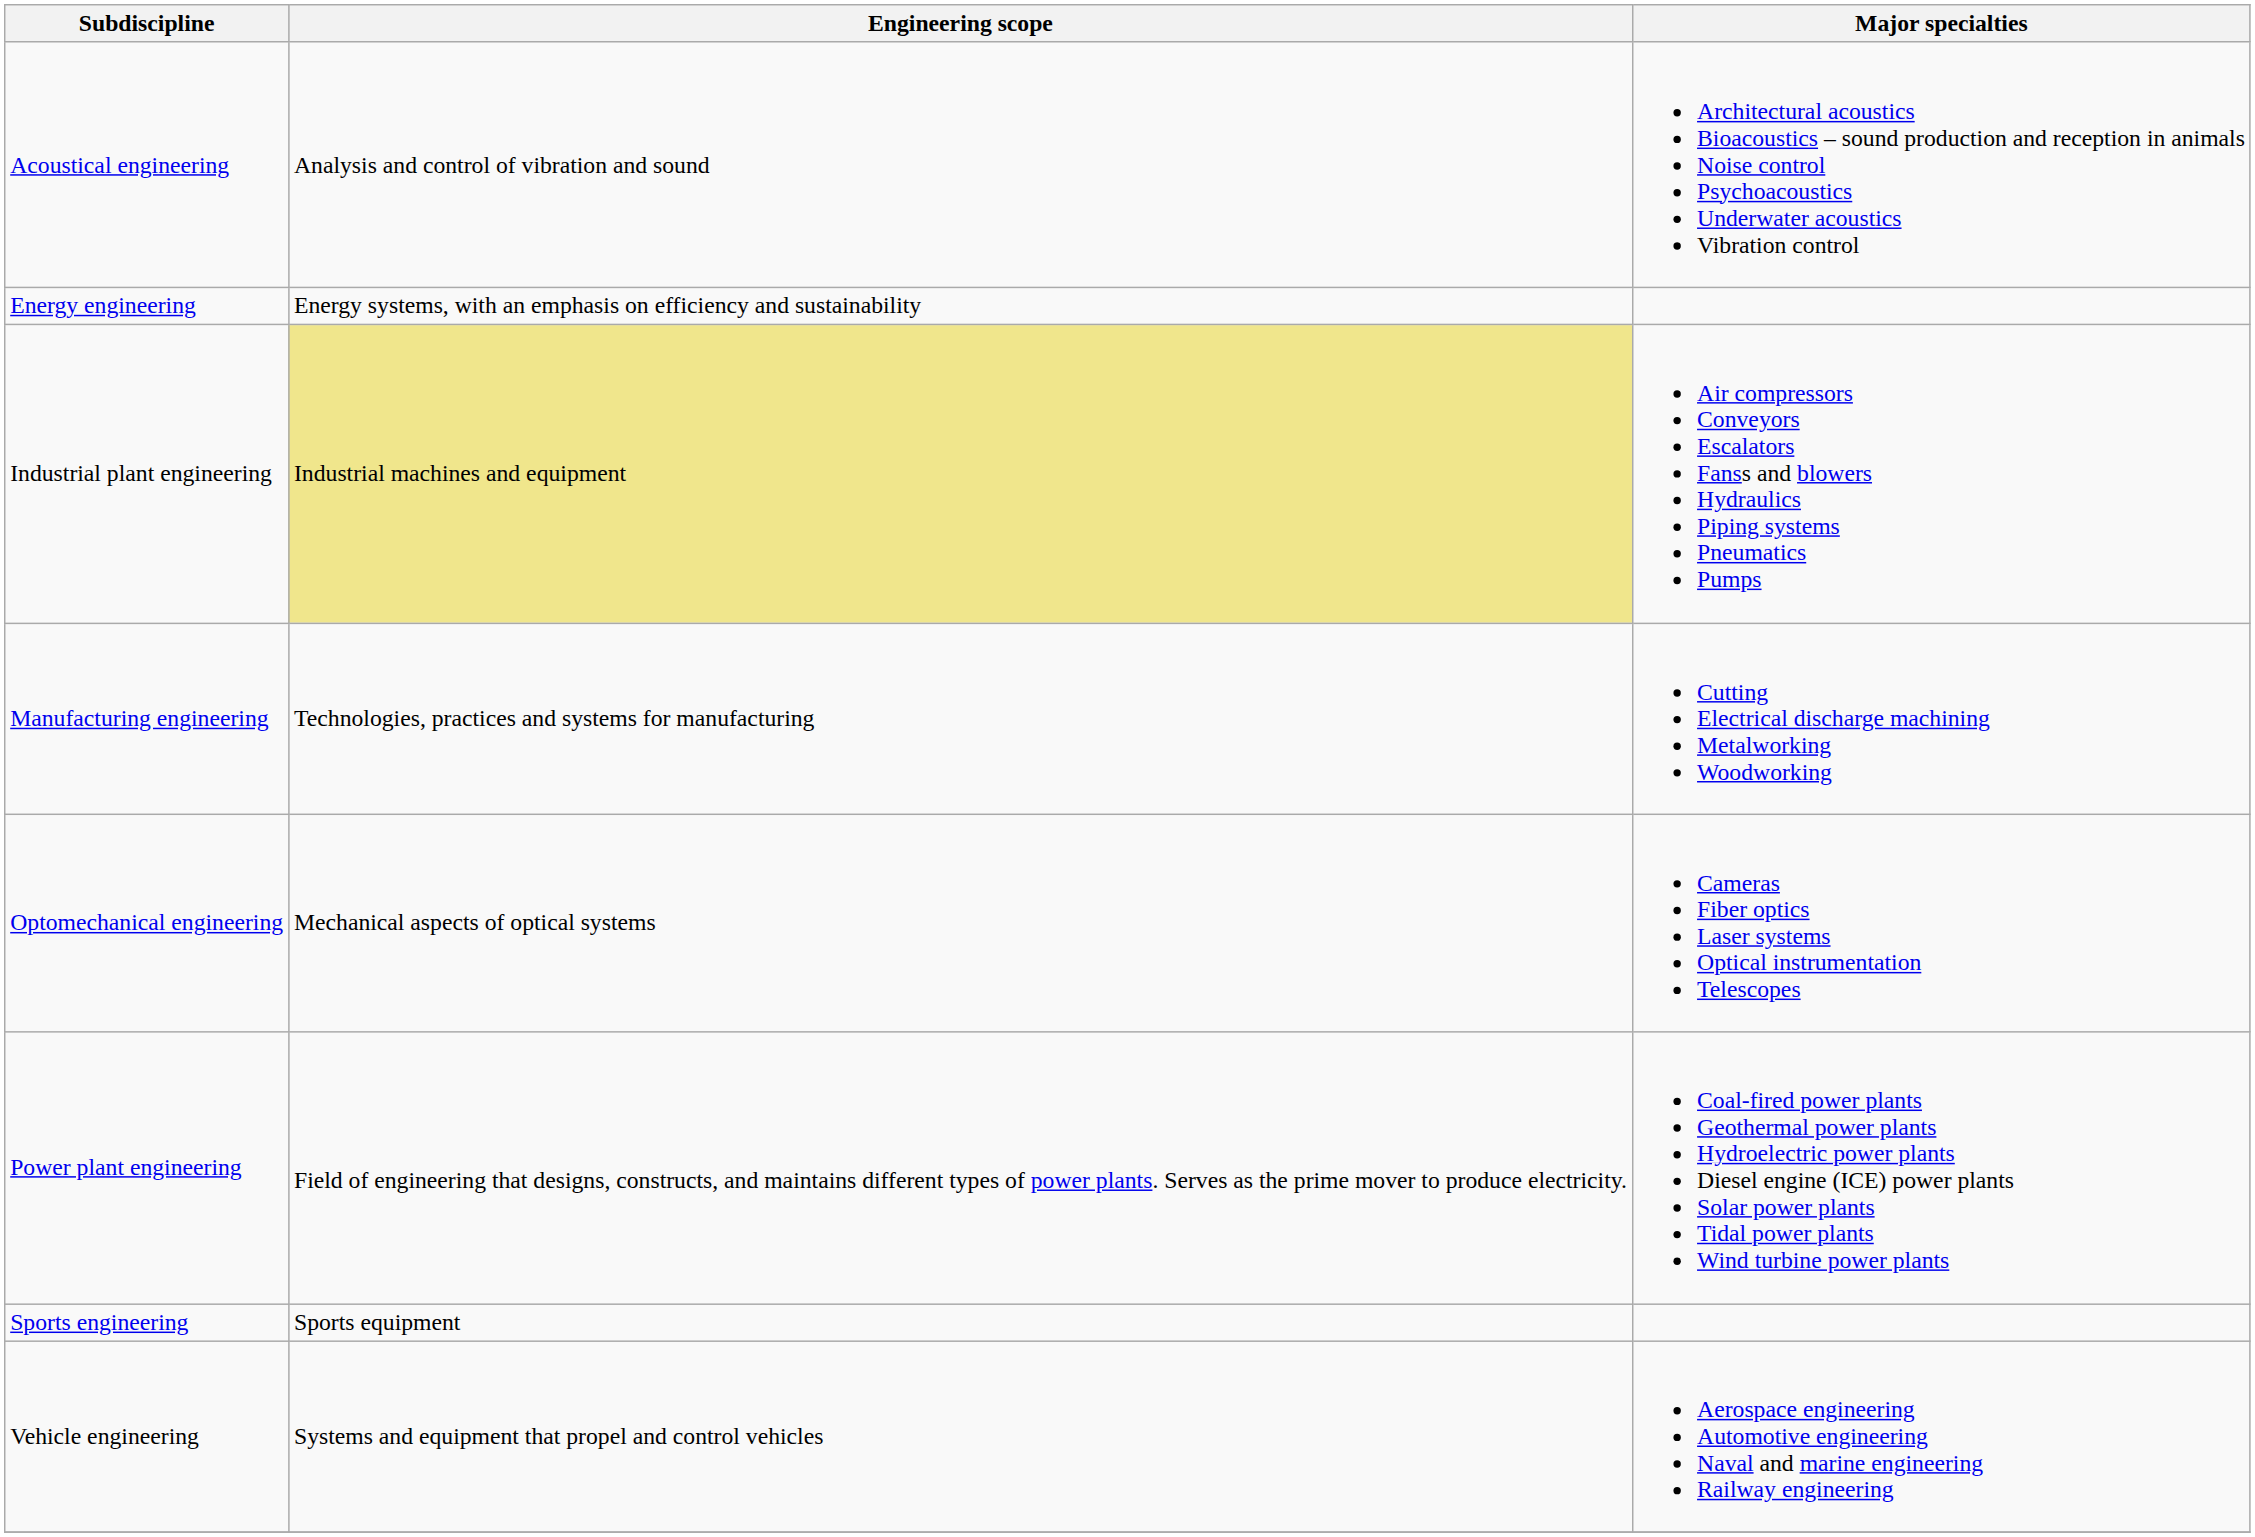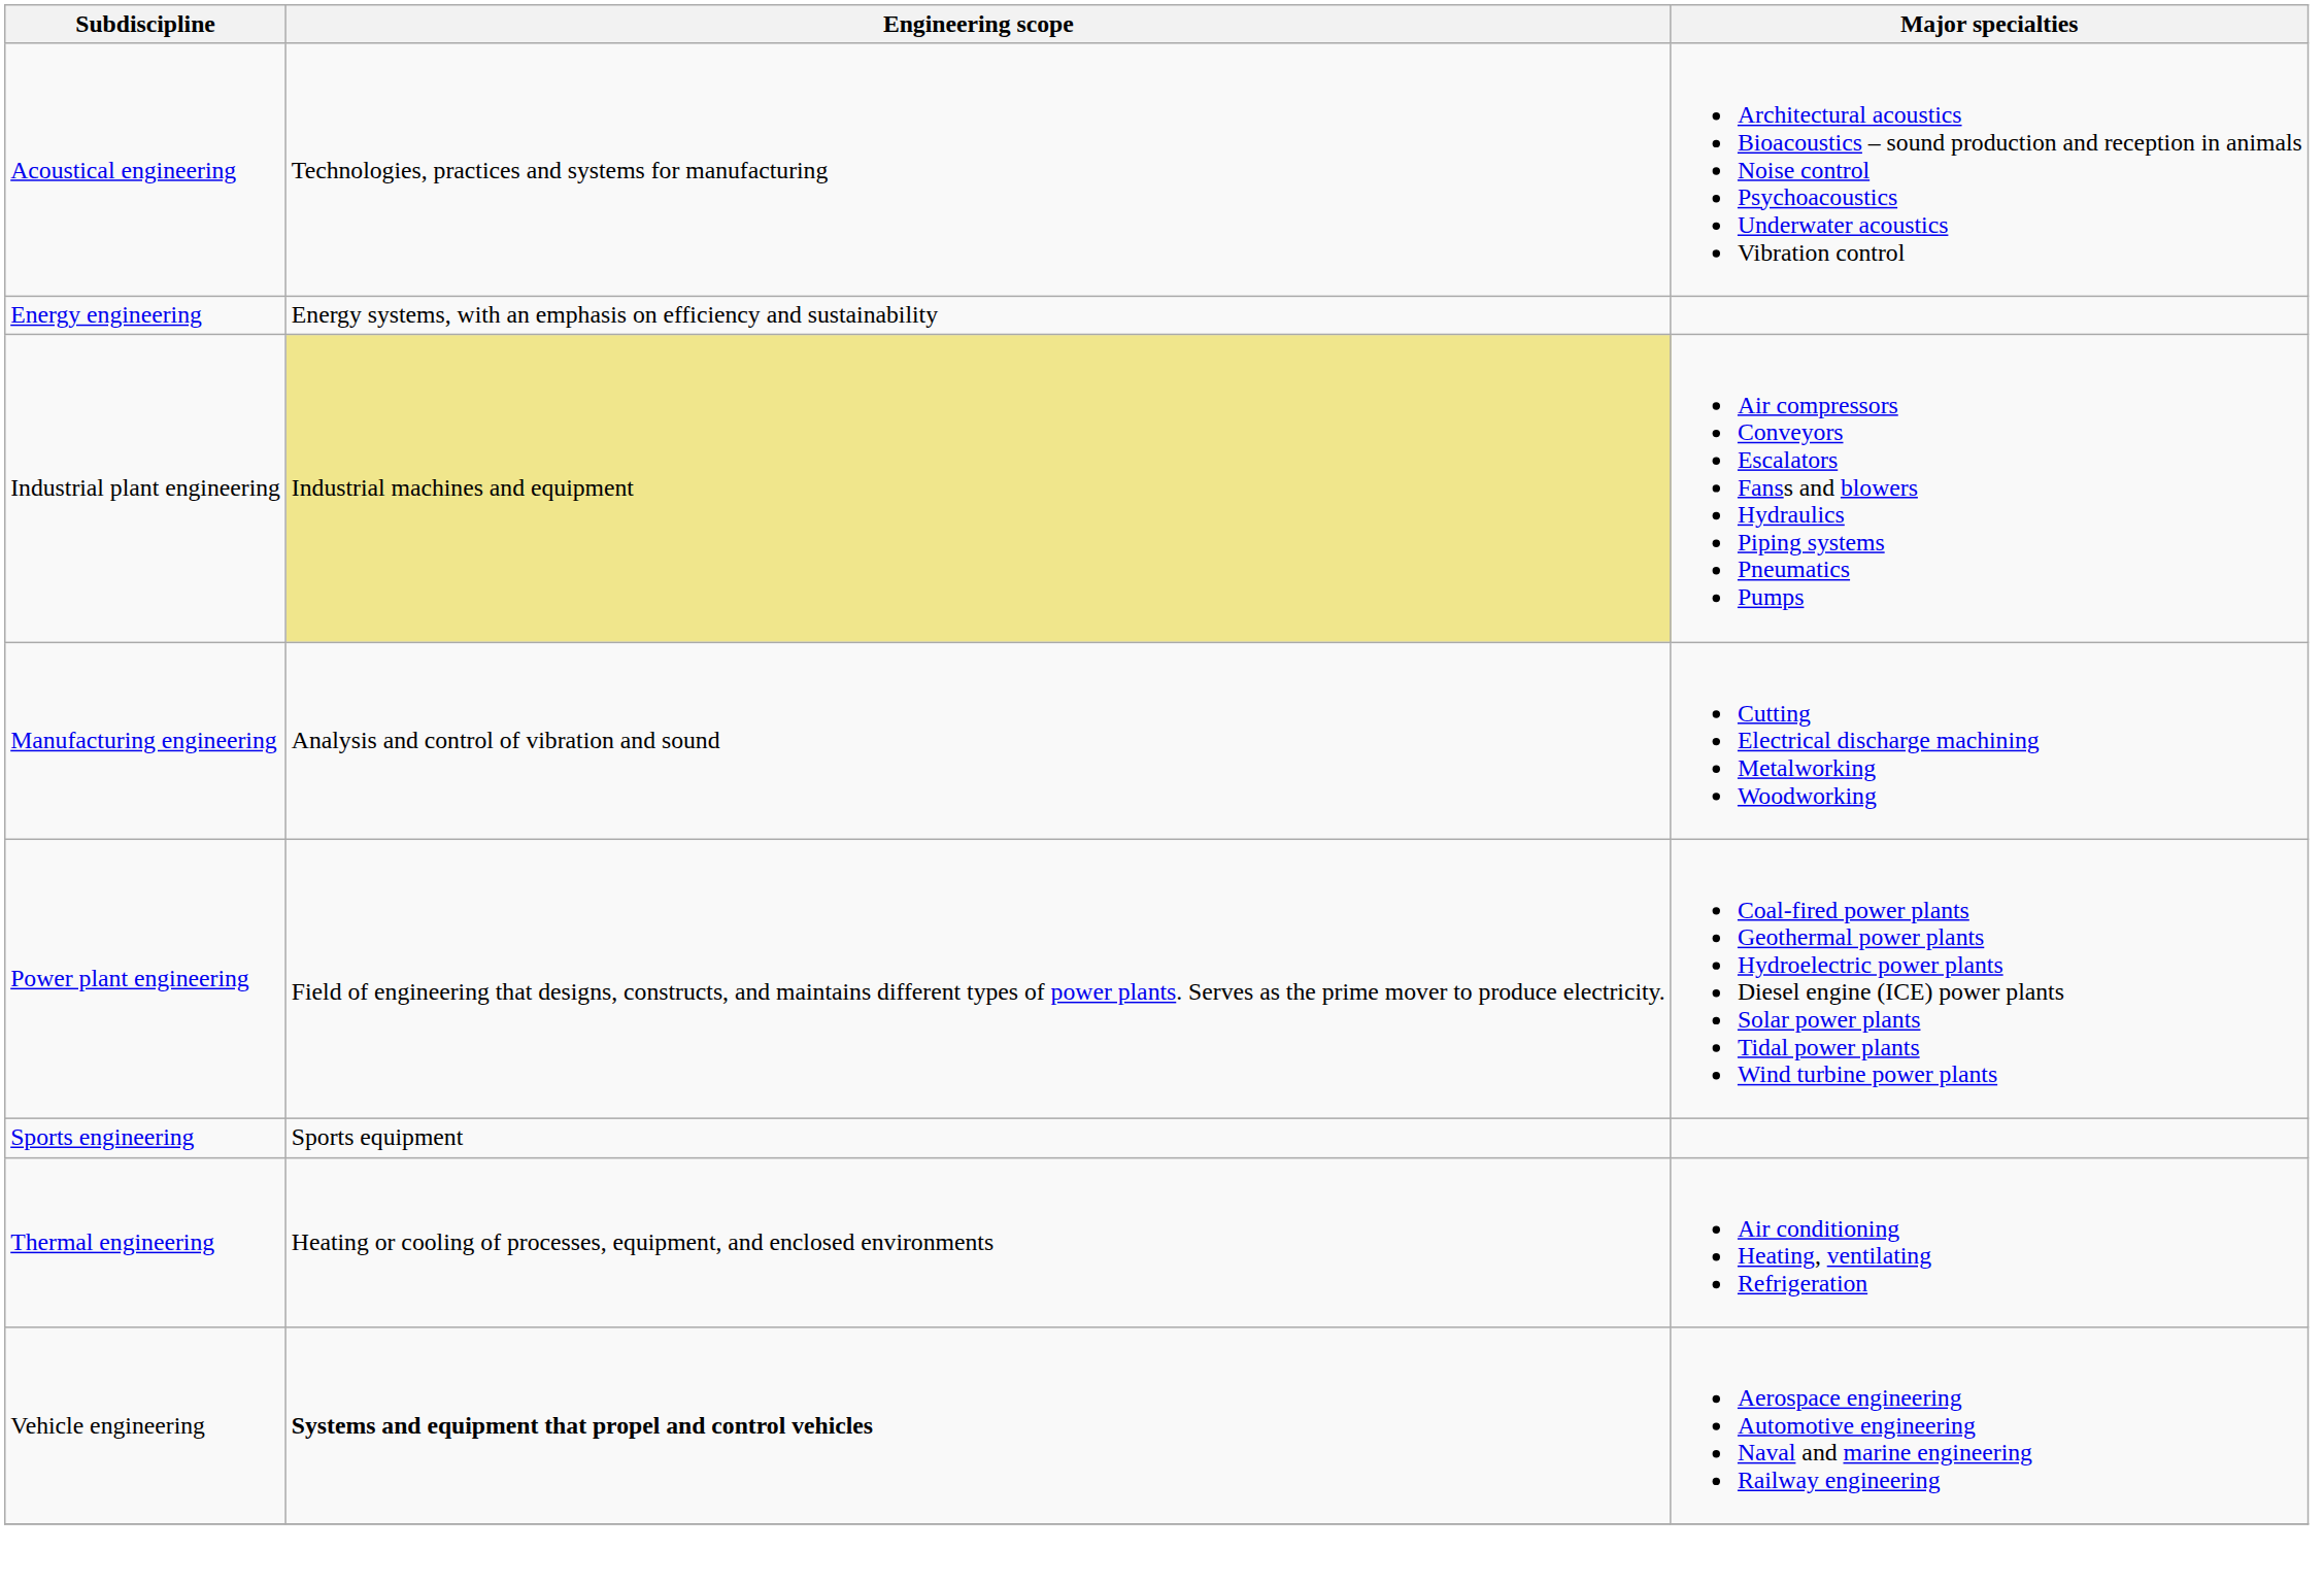 <table class="wikitable sortable">
 <tr>
 <th>Subdiscipline</th>
 <th>Engineering scope</th>
 <th>Major specialties</th>
 </tr>
 <tr>
 <td><a href='#'>Acoustical engineering</a></td>
-<td>Analysis and control of vibration and sound</td>
+<td>Technologies, practices and systems for manufacturing</td>
 <td><br><ul><li><a href='#'>Architectural acoustics</a></li><li><a href='#'>Bioacoustics</a> – sound production and reception in animals</li><li><a href='#'>Noise control</a></li><li><a href='#'>Psychoacoustics</a></li><li><a href='#'>Underwater acoustics</a></li><li>Vibration control</li></ul></td>
 </tr>
 <tr>
 <td><a href='#'>Energy engineering</a></td>
 <td>Energy systems, with an emphasis on efficiency and sustainability</td>
 <td></td>
 </tr>
 <tr>
 <td>Industrial plant engineering</td>
 <td style="background: khaki;">Industrial machines and equipment</td>
 <td><br><ul><li><a href='#'>Air compressors</a></li><li><a href='#'>Conveyors</a></li><li><a href='#'>Escalators</a></li><li><a href='#'>Fans</a>s and <a href='#'>blowers</a></li><li><a href='#'>Hydraulics</a></li><li><a href='#'>Piping systems</a></li><li><a href='#'>Pneumatics</a></li><li><a href='#'>Pumps</a></li></ul></td>
 </tr>
 <tr>
 <td><a href='#'>Manufacturing engineering</a></td>
-<td>Technologies, practices and systems for manufacturing</td>
+<td>Analysis and control of vibration and sound</td>
 <td><br><ul><li><a href='#'>Cutting</a></li><li><a href='#'>Electrical discharge machining</a></li><li><a href='#'>Metalworking</a></li><li><a href='#'>Woodworking</a></li></ul></td>
-</tr>
-<tr>
-<td><a href='#'>Optomechanical engineering</a></td>
-<td>Mechanical aspects of optical systems</td>
-<td><br><ul><li><a href='#'>Cameras</a></li><li><a href='#'>Fiber optics</a></li><li><a href='#'>Laser systems</a></li><li><a href='#'>Optical instrumentation</a></li><li><a href='#'>Telescopes</a></li></ul></td>
 </tr>
 <tr>
 <td><a href='#'>Power plant engineering</a></td>
 <td><br>Field of engineering that designs, constructs, and maintains different types of <a href='#'>power plants</a>. Serves as the prime mover to produce electricity.</td>
 <td><br><ul><li><a href='#'>Coal-fired power plants</a></li><li><a href='#'>Geothermal power plants</a></li><li><a href='#'>Hydroelectric power plants</a></li><li>Diesel engine (ICE) power plants</li><li><a href='#'>Solar power plants</a></li><li><a href='#'>Tidal power plants</a></li><li><a href='#'>Wind turbine power plants</a></li></ul></td>
 </tr>
 <tr>
 <td><a href='#'>Sports engineering</a></td>
 <td>Sports equipment</td>
 <td></td>
 </tr>
 <tr>
+<td><a href='#'>Thermal engineering</a></td>
+<td>Heating or cooling of processes, equipment, and enclosed environments</td>
+<td><br><ul><li><a href='#'>Air conditioning</a></li><li><a href='#'>Heating</a>, <a href='#'>ventilating</a></li><li><a href='#'>Refrigeration</a></li></ul></td>
+</tr>
+<tr>
 <td>Vehicle engineering</td>
-<td>Systems and equipment that propel and control vehicles</td>
+<td><strong>Systems and equipment that propel and control vehicles</strong></td>
 <td><br><ul><li><a href='#'>Aerospace engineering</a></li><li><a href='#'>Automotive engineering</a></li><li><a href='#'>Naval</a> and <a href='#'>marine engineering</a></li><li><a href='#'>Railway engineering</a></li></ul></td>
 </tr>
 <tr>
 </tr>
 </table>
